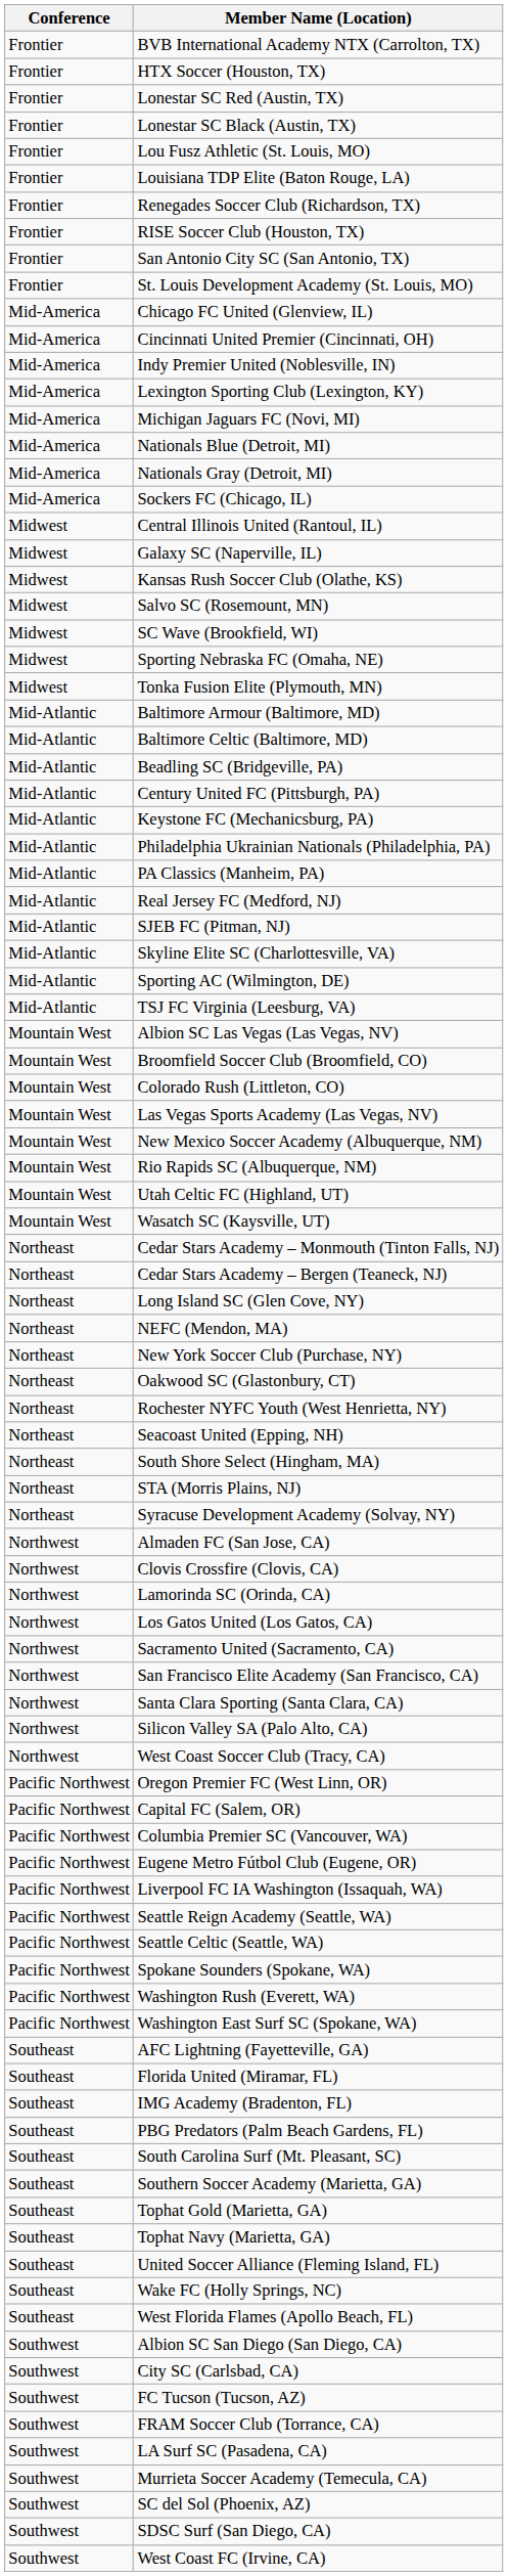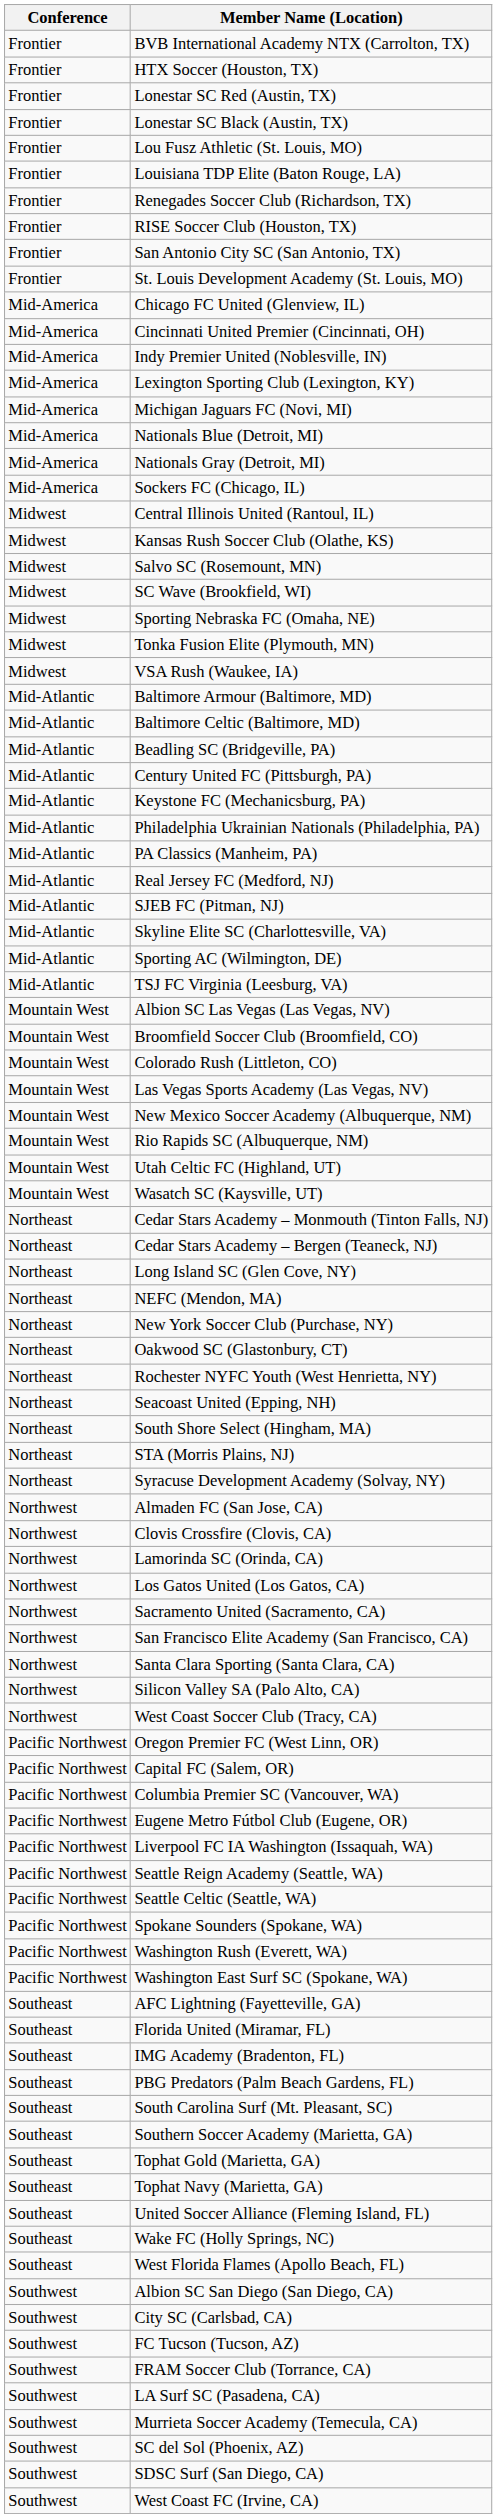 <table class="wikitable">
 <tr>
 <th>Conference</th>
 <th>Member Name (Location)</th>
 </tr>
 <tr>
 <td>Frontier</td>
 <td>BVB International Academy NTX (Carrolton, TX)</td>
 </tr>
 <tr>
 <td>Frontier</td>
 <td>HTX Soccer (Houston, TX)</td>
 </tr>
 <tr>
 <td>Frontier</td>
 <td>Lonestar SC Red (Austin, TX)</td>
 </tr>
 <tr>
 <td>Frontier</td>
 <td>Lonestar SC Black (Austin, TX)</td>
 </tr>
 <tr>
 <td>Frontier</td>
 <td>Lou Fusz Athletic (St. Louis, MO)</td>
 </tr>
 <tr>
 <td>Frontier</td>
 <td>Louisiana TDP Elite (Baton Rouge, LA)</td>
 </tr>
 <tr>
 <td>Frontier</td>
 <td>Renegades Soccer Club (Richardson, TX)</td>
 </tr>
 <tr>
 <td>Frontier</td>
 <td>RISE Soccer Club (Houston, TX)</td>
 </tr>
 <tr>
 <td>Frontier</td>
 <td>San Antonio City SC (San Antonio, TX)</td>
 </tr>
 <tr>
 <td>Frontier</td>
 <td>St. Louis Development Academy (St. Louis, MO)</td>
 </tr>
 <tr>
 <td>Mid-America</td>
 <td>Chicago FC United (Glenview, IL)</td>
 </tr>
 <tr>
 <td>Mid-America</td>
 <td>Cincinnati United Premier (Cincinnati, OH)</td>
 </tr>
 <tr>
 <td>Mid-America</td>
 <td>Indy Premier United (Noblesville, IN)</td>
 </tr>
 <tr>
 <td>Mid-America</td>
 <td>Lexington Sporting Club (Lexington, KY)</td>
 </tr>
 <tr>
 <td>Mid-America</td>
 <td>Michigan Jaguars FC (Novi, MI)</td>
 </tr>
 <tr>
 <td>Mid-America</td>
 <td>Nationals Blue (Detroit, MI)</td>
 </tr>
 <tr>
 <td>Mid-America</td>
 <td>Nationals Gray (Detroit, MI)</td>
 </tr>
 <tr>
 <td>Mid-America</td>
 <td>Sockers FC (Chicago, IL)</td>
 </tr>
 <tr>
 <td>Midwest</td>
 <td>Central Illinois United (Rantoul, IL)</td>
 </tr>
 <tr>
 <td>Midwest</td>
-<td>Galaxy SC (Naperville, IL)</td>
-</tr>
-<tr>
-<td>Midwest</td>
 <td>Kansas Rush Soccer Club (Olathe, KS)</td>
 </tr>
 <tr>
 <td>Midwest</td>
 <td>Salvo SC (Rosemount, MN)</td>
 </tr>
 <tr>
 <td>Midwest</td>
 <td>SC Wave (Brookfield, WI)</td>
 </tr>
 <tr>
 <td>Midwest</td>
 <td>Sporting Nebraska FC (Omaha, NE)</td>
 </tr>
 <tr>
 <td>Midwest</td>
 <td>Tonka Fusion Elite (Plymouth, MN)</td>
+</tr>
+<tr>
+<td>Midwest</td>
+<td>VSA Rush (Waukee, IA)</td>
 </tr>
 <tr>
 <td>Mid-Atlantic</td>
 <td>Baltimore Armour (Baltimore, MD)</td>
 </tr>
 <tr>
 <td>Mid-Atlantic</td>
 <td>Baltimore Celtic (Baltimore, MD)</td>
 </tr>
 <tr>
 <td>Mid-Atlantic</td>
 <td>Beadling SC (Bridgeville, PA)</td>
 </tr>
 <tr>
 <td>Mid-Atlantic</td>
 <td>Century United FC (Pittsburgh, PA)</td>
 </tr>
 <tr>
 <td>Mid-Atlantic</td>
 <td>Keystone FC (Mechanicsburg, PA)</td>
 </tr>
 <tr>
 <td>Mid-Atlantic</td>
 <td>Philadelphia Ukrainian Nationals (Philadelphia, PA)</td>
 </tr>
 <tr>
 <td>Mid-Atlantic</td>
 <td>PA Classics (Manheim, PA)</td>
 </tr>
 <tr>
 <td>Mid-Atlantic</td>
 <td>Real Jersey FC (Medford, NJ)</td>
 </tr>
 <tr>
 <td>Mid-Atlantic</td>
 <td>SJEB FC (Pitman, NJ)</td>
 </tr>
 <tr>
 <td>Mid-Atlantic</td>
 <td>Skyline Elite SC (Charlottesville, VA)</td>
 </tr>
 <tr>
 <td>Mid-Atlantic</td>
 <td>Sporting AC (Wilmington, DE)</td>
 </tr>
 <tr>
 <td>Mid-Atlantic</td>
 <td>TSJ FC Virginia (Leesburg, VA)</td>
 </tr>
 <tr>
 <td>Mountain West</td>
 <td>Albion SC Las Vegas (Las Vegas, NV)</td>
 </tr>
 <tr>
 <td>Mountain West</td>
 <td>Broomfield Soccer Club (Broomfield, CO)</td>
 </tr>
 <tr>
 <td>Mountain West</td>
 <td>Colorado Rush (Littleton, CO)</td>
 </tr>
 <tr>
 <td>Mountain West</td>
 <td>Las Vegas Sports Academy (Las Vegas, NV)</td>
 </tr>
 <tr>
 <td>Mountain West</td>
 <td>New Mexico Soccer Academy (Albuquerque, NM)</td>
 </tr>
 <tr>
 <td>Mountain West</td>
 <td>Rio Rapids SC (Albuquerque, NM)</td>
 </tr>
 <tr>
 <td>Mountain West</td>
 <td>Utah Celtic FC (Highland, UT)</td>
 </tr>
 <tr>
 <td>Mountain West</td>
 <td>Wasatch SC (Kaysville, UT)</td>
 </tr>
 <tr>
 <td>Northeast</td>
 <td>Cedar Stars Academy – Monmouth (Tinton Falls, NJ)</td>
 </tr>
 <tr>
 <td>Northeast</td>
 <td>Cedar Stars Academy – Bergen (Teaneck, NJ)</td>
 </tr>
 <tr>
 <td>Northeast</td>
 <td>Long Island SC (Glen Cove, NY)</td>
 </tr>
 <tr>
 <td>Northeast</td>
 <td>NEFC (Mendon, MA)</td>
 </tr>
 <tr>
 <td>Northeast</td>
 <td>New York Soccer Club (Purchase, NY)</td>
 </tr>
 <tr>
 <td>Northeast</td>
 <td>Oakwood SC (Glastonbury, CT)</td>
 </tr>
 <tr>
 <td>Northeast</td>
 <td>Rochester NYFC Youth (West Henrietta, NY)</td>
 </tr>
 <tr>
 <td>Northeast</td>
 <td>Seacoast United (Epping, NH)</td>
 </tr>
 <tr>
 <td>Northeast</td>
 <td>South Shore Select (Hingham, MA)</td>
 </tr>
 <tr>
 <td>Northeast</td>
 <td>STA (Morris Plains, NJ)</td>
 </tr>
 <tr>
 <td>Northeast</td>
 <td>Syracuse Development Academy (Solvay, NY)</td>
 </tr>
 <tr>
 <td>Northwest</td>
 <td>Almaden FC (San Jose, CA)</td>
 </tr>
 <tr>
 <td>Northwest</td>
 <td>Clovis Crossfire (Clovis, CA)</td>
 </tr>
 <tr>
 <td>Northwest</td>
 <td>Lamorinda SC (Orinda, CA)</td>
 </tr>
 <tr>
 <td>Northwest</td>
 <td>Los Gatos United (Los Gatos, CA)</td>
 </tr>
 <tr>
 <td>Northwest</td>
 <td>Sacramento United (Sacramento, CA)</td>
 </tr>
 <tr>
 <td>Northwest</td>
 <td>San Francisco Elite Academy (San Francisco, CA)</td>
 </tr>
 <tr>
 <td>Northwest</td>
 <td>Santa Clara Sporting (Santa Clara, CA)</td>
 </tr>
 <tr>
 <td>Northwest</td>
 <td>Silicon Valley SA (Palo Alto, CA)</td>
 </tr>
 <tr>
 <td>Northwest</td>
 <td>West Coast Soccer Club (Tracy, CA)</td>
 </tr>
 <tr>
 <td>Pacific Northwest</td>
 <td>Oregon Premier FC (West Linn, OR)</td>
 </tr>
 <tr>
 <td>Pacific Northwest</td>
 <td>Capital FC (Salem, OR)</td>
 </tr>
 <tr>
 <td>Pacific Northwest</td>
 <td>Columbia Premier SC (Vancouver, WA)</td>
 </tr>
 <tr>
 <td>Pacific Northwest</td>
 <td>Eugene Metro Fútbol Club (Eugene, OR)</td>
 </tr>
 <tr>
 <td>Pacific Northwest</td>
 <td>Liverpool FC IA Washington (Issaquah, WA)</td>
 </tr>
 <tr>
 <td>Pacific Northwest</td>
 <td>Seattle Reign Academy (Seattle, WA)</td>
 </tr>
 <tr>
 <td>Pacific Northwest</td>
 <td>Seattle Celtic (Seattle, WA)</td>
 </tr>
 <tr>
 <td>Pacific Northwest</td>
 <td>Spokane Sounders (Spokane, WA)</td>
 </tr>
 <tr>
 <td>Pacific Northwest</td>
 <td>Washington Rush (Everett, WA)</td>
 </tr>
 <tr>
 <td>Pacific Northwest</td>
 <td>Washington East Surf SC (Spokane, WA)</td>
 </tr>
 <tr>
 <td>Southeast</td>
 <td>AFC Lightning (Fayetteville, GA)</td>
 </tr>
 <tr>
 <td>Southeast</td>
 <td>Florida United (Miramar, FL)</td>
 </tr>
 <tr>
 <td>Southeast</td>
 <td>IMG Academy (Bradenton, FL)</td>
 </tr>
 <tr>
 <td>Southeast</td>
 <td>PBG Predators (Palm Beach Gardens, FL)</td>
 </tr>
 <tr>
 <td>Southeast</td>
 <td>South Carolina Surf (Mt. Pleasant, SC)</td>
 </tr>
 <tr>
 <td>Southeast</td>
 <td>Southern Soccer Academy (Marietta, GA)</td>
 </tr>
 <tr>
 <td>Southeast</td>
 <td>Tophat Gold (Marietta, GA)</td>
 </tr>
 <tr>
 <td>Southeast</td>
 <td>Tophat Navy (Marietta, GA)</td>
 </tr>
 <tr>
 <td>Southeast</td>
 <td>United Soccer Alliance (Fleming Island, FL)</td>
 </tr>
 <tr>
 <td>Southeast</td>
 <td>Wake FC (Holly Springs, NC)</td>
 </tr>
 <tr>
 <td>Southeast</td>
 <td>West Florida Flames (Apollo Beach, FL)</td>
 </tr>
 <tr>
 <td>Southwest</td>
 <td>Albion SC San Diego (San Diego, CA)</td>
 </tr>
 <tr>
 <td>Southwest</td>
 <td>City SC (Carlsbad, CA)</td>
 </tr>
 <tr>
 <td>Southwest</td>
 <td>FC Tucson (Tucson, AZ)</td>
 </tr>
 <tr>
 <td>Southwest</td>
 <td>FRAM Soccer Club (Torrance, CA)</td>
 </tr>
 <tr>
 <td>Southwest</td>
 <td>LA Surf SC (Pasadena, CA)</td>
 </tr>
 <tr>
 <td>Southwest</td>
 <td>Murrieta Soccer Academy (Temecula, CA)</td>
 </tr>
 <tr>
 <td>Southwest</td>
 <td>SC del Sol (Phoenix, AZ)</td>
 </tr>
 <tr>
 <td>Southwest</td>
 <td>SDSC Surf (San Diego, CA)</td>
 </tr>
 <tr>
 <td>Southwest</td>
 <td>West Coast FC (Irvine, CA)</td>
 </tr>
 </table>
